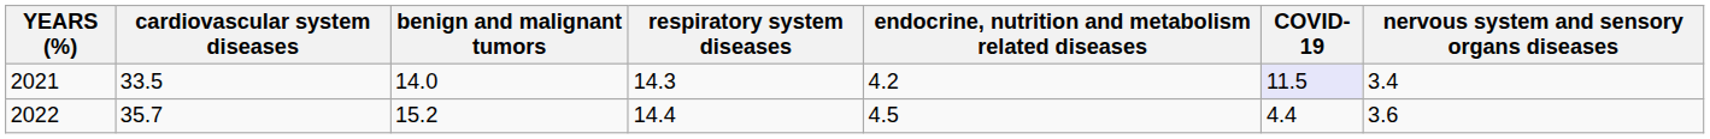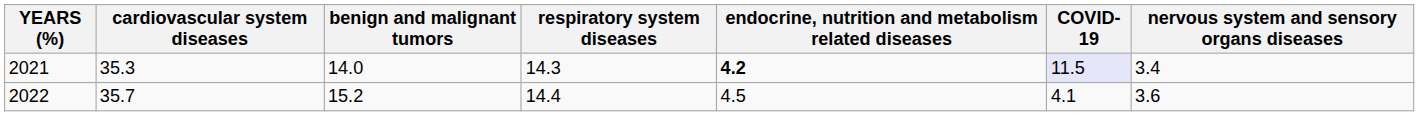 <table class="wikitable">
 <tr>
 <th>YEARS (%)</th>
 <th>cardiovascular system diseases</th>
 <th>benign and malignant tumors</th>
 <th>respiratory system diseases</th>
 <th>endocrine, nutrition and metabolism related diseases</th>
 <th>COVID-19</th>
 <th>nervous system and sensory organs diseases</th>
 </tr>
 <tr>
 <td>2021</td>
-<td>33.5</td>
+<td>35.3</td>
 <td>14.0</td>
 <td>14.3</td>
-<td>4.2</td>
+<td><strong>4.2</strong></td>
 <td style="background: lavender;">11.5</td>
 <td>3.4</td>
 </tr>
 <tr>
 <td>2022</td>
 <td>35.7</td>
 <td>15.2</td>
 <td>14.4</td>
 <td>4.5</td>
-<td>4.4</td>
+<td>4.1</td>
 <td>3.6</td>
 </tr>
 </table>
